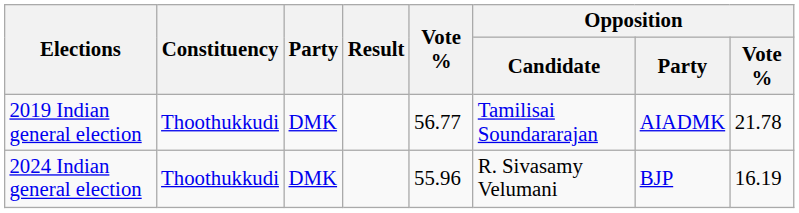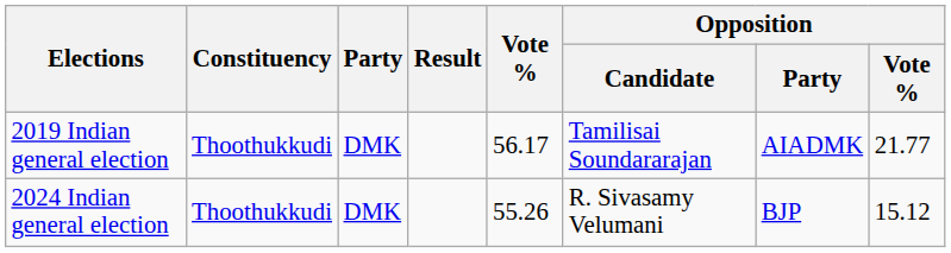 <table class="wikitable">
 <tr>
 <th rowspan="2">Elections</th>
 <th rowspan="2">Constituency</th>
 <th rowspan="2">Party</th>
 <th rowspan="2">Result</th>
 <th rowspan="2">Vote %</th>
 <th colspan="3">Opposition</th>
 </tr>
 <tr>
 <th>Candidate</th>
 <th>Party</th>
 <th>Vote %</th>
 </tr>
 <tr>
 <td><a href='#'>2019 Indian general election</a></td>
 <td><a href='#'>Thoothukkudi</a></td>
 <td><a href='#'>DMK</a></td>
 <td></td>
-<td>56.77</td>
+<td>56.17</td>
 <td><a href='#'>Tamilisai Soundararajan</a></td>
 <td><a href='#'>AIADMK</a></td>
-<td>21.78</td>
+<td>21.77</td>
 </tr>
 <tr>
 <td><a href='#'>2024 Indian general election</a></td>
 <td><a href='#'>Thoothukkudi</a></td>
 <td><a href='#'>DMK</a></td>
 <td></td>
-<td>55.96</td>
+<td>55.26</td>
 <td>R. Sivasamy Velumani</td>
 <td><a href='#'>BJP</a></td>
-<td>16.19</td>
+<td>15.12</td>
 </tr>
 </table>
